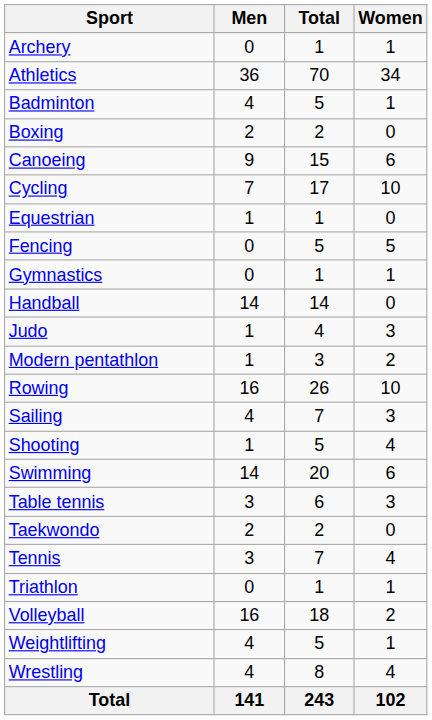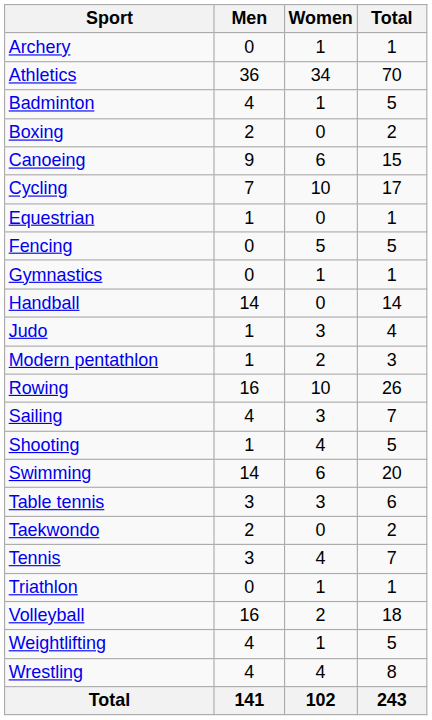 <table class="wikitable sortable" style="text-align:center;">
 <tr>
 <th width=180>Sport</th>
 <th width=55>Men</th>
+<th width=55>Women</th>
 <th width=55>Total</th>
-<th width=55>Women</th>
 </tr>
 <tr>
 <td align=left><a href='#'>Archery</a></td>
 <td>0</td>
 <td>1</td>
 <td>1</td>
 </tr>
 <tr>
 <td align=left><a href='#'>Athletics</a></td>
 <td>36</td>
+<td>34</td>
 <td>70</td>
-<td>34</td>
 </tr>
 <tr>
 <td align=left><a href='#'>Badminton</a></td>
 <td>4</td>
+<td>1</td>
 <td>5</td>
-<td>1</td>
 </tr>
 <tr>
 <td align=left><a href='#'>Boxing</a></td>
 <td>2</td>
+<td>0</td>
 <td>2</td>
-<td>0</td>
 </tr>
 <tr>
 <td align=left><a href='#'>Canoeing</a></td>
 <td>9</td>
+<td>6</td>
 <td>15</td>
-<td>6</td>
 </tr>
 <tr>
 <td align=left><a href='#'>Cycling</a></td>
 <td>7</td>
+<td>10</td>
 <td>17</td>
-<td>10</td>
 </tr>
 <tr>
 <td align=left><a href='#'>Equestrian</a></td>
 <td>1</td>
+<td>0</td>
 <td>1</td>
-<td>0</td>
 </tr>
 <tr>
 <td align=left><a href='#'>Fencing</a></td>
 <td>0</td>
 <td>5</td>
 <td>5</td>
 </tr>
 <tr>
 <td align=left><a href='#'>Gymnastics</a></td>
 <td>0</td>
 <td>1</td>
 <td>1</td>
 </tr>
 <tr>
 <td align=left><a href='#'>Handball</a></td>
 <td>14</td>
+<td>0</td>
 <td>14</td>
-<td>0</td>
 </tr>
 <tr>
 <td align=left><a href='#'>Judo</a></td>
 <td>1</td>
+<td>3</td>
 <td>4</td>
-<td>3</td>
 </tr>
 <tr>
 <td align=left><a href='#'>Modern pentathlon</a></td>
 <td>1</td>
+<td>2</td>
 <td>3</td>
-<td>2</td>
 </tr>
 <tr>
 <td align=left><a href='#'>Rowing</a></td>
 <td>16</td>
+<td>10</td>
 <td>26</td>
-<td>10</td>
 </tr>
 <tr>
 <td align=left><a href='#'>Sailing</a></td>
 <td>4</td>
+<td>3</td>
 <td>7</td>
-<td>3</td>
 </tr>
 <tr>
 <td align=left><a href='#'>Shooting</a></td>
 <td>1</td>
+<td>4</td>
 <td>5</td>
-<td>4</td>
 </tr>
 <tr>
 <td align=left><a href='#'>Swimming</a></td>
 <td>14</td>
+<td>6</td>
 <td>20</td>
-<td>6</td>
 </tr>
 <tr>
 <td align=left><a href='#'>Table tennis</a></td>
 <td>3</td>
+<td>3</td>
 <td>6</td>
-<td>3</td>
 </tr>
 <tr>
 <td align=left><a href='#'>Taekwondo</a></td>
 <td>2</td>
+<td>0</td>
 <td>2</td>
-<td>0</td>
 </tr>
 <tr>
 <td align=left><a href='#'>Tennis</a></td>
 <td>3</td>
+<td>4</td>
 <td>7</td>
-<td>4</td>
 </tr>
 <tr>
 <td align=left><a href='#'>Triathlon</a></td>
 <td>0</td>
 <td>1</td>
 <td>1</td>
 </tr>
 <tr>
 <td align=left><a href='#'>Volleyball</a></td>
 <td>16</td>
+<td>2</td>
 <td>18</td>
-<td>2</td>
 </tr>
 <tr>
 <td align=left><a href='#'>Weightlifting</a></td>
 <td>4</td>
+<td>1</td>
 <td>5</td>
-<td>1</td>
 </tr>
 <tr>
 <td align=left><a href='#'>Wrestling</a></td>
 <td>4</td>
+<td>4</td>
 <td>8</td>
-<td>4</td>
 </tr>
 <tr>
 <th>Total</th>
 <th>141</th>
+<th>102</th>
 <th>243</th>
-<th>102</th>
 </tr>
 </table>
